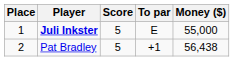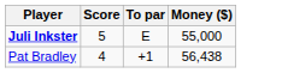 <table class="wikitable">
 <tr>
-<th>Place</th>
 <th>Player</th>
 <th>Score</th>
 <th>To par</th>
 <th>Money ($)</th>
 </tr>
 <tr>
-<td align=center>1</td>
 <td> <strong><a href='#'>Juli Inkster</a></strong></td>
 <td align=center>5</td>
 <td align=center>E</td>
 <td align=center>55,000</td>
 </tr>
 <tr>
-<td align=center>2</td>
 <td> <a href='#'>Pat Bradley</a></td>
-<td align=center>5</td>
+<td align=center>4</td>
 <td align=center>+1</td>
 <td align=center>56,438</td>
 </tr>
 </table>
